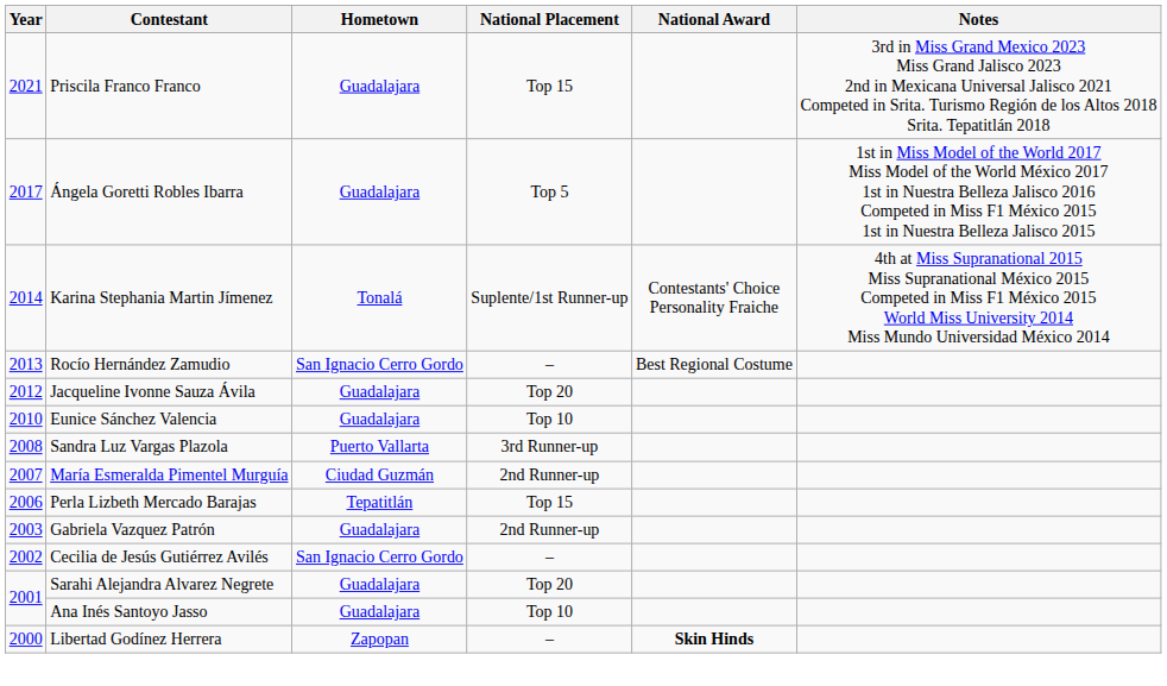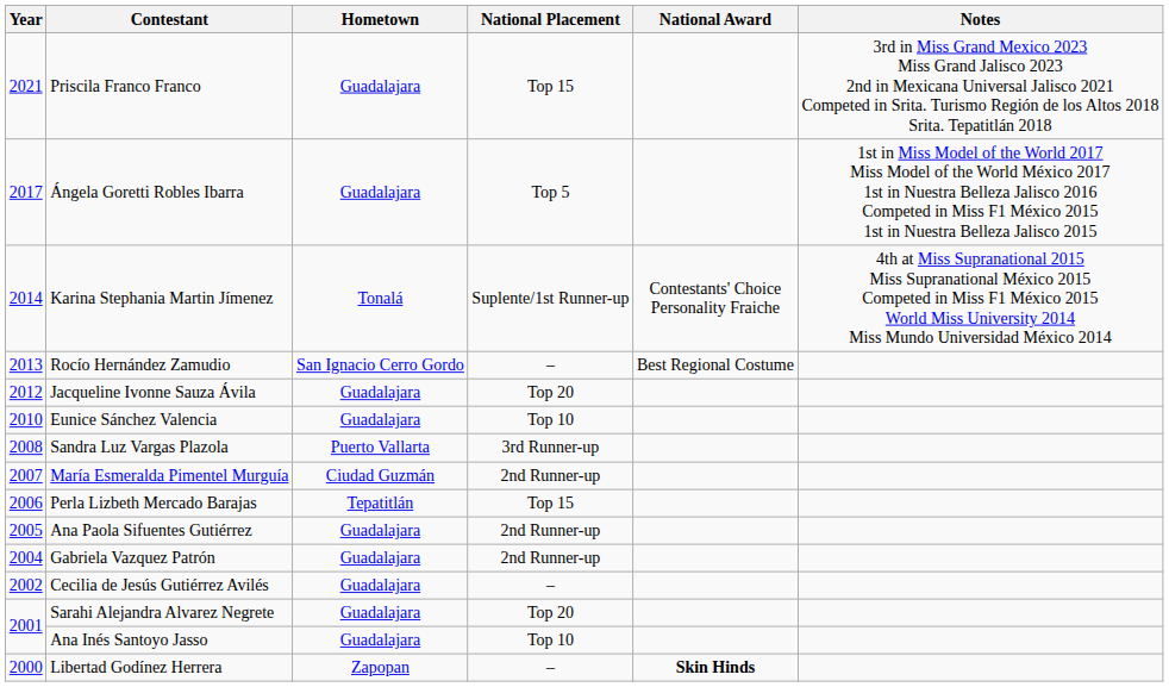 <table class="wikitable sortable" style="font-size:95%;">
 <tr>
 <th>Year</th>
 <th>Contestant</th>
 <th>Hometown</th>
 <th>National Placement</th>
 <th>National Award</th>
 <th>Notes</th>
 </tr>
 <tr>
 <td align="center"><a href='#'>2021</a></td>
 <td>Priscila Franco Franco</td>
 <td align="center"><a href='#'>Guadalajara</a></td>
 <td align="center">Top 15</td>
 <td align="center"></td>
 <td align="center">3rd in <a href='#'>Miss Grand Mexico 2023</a><br>Miss Grand Jalisco 2023<br>2nd in Mexicana Universal Jalisco 2021<br>Competed in Srita. Turismo Región de los Altos 2018<br>Srita. Tepatitlán 2018</td>
 </tr>
 <tr>
 <td align="center"><a href='#'>2017</a></td>
 <td>Ángela Goretti Robles Ibarra</td>
 <td align="center"><a href='#'>Guadalajara</a></td>
 <td align="center">Top 5</td>
 <td align="center"></td>
 <td align="center">1st in <a href='#'>Miss Model of the World 2017</a><br>Miss Model of the World México 2017<br>1st in Nuestra Belleza Jalisco 2016<br>Competed in Miss F1 México 2015<br>1st in Nuestra Belleza Jalisco 2015</td>
 </tr>
 <tr>
 <td align="center"><a href='#'>2014</a></td>
 <td>Karina Stephania Martin Jímenez</td>
 <td align="center"><a href='#'>Tonalá</a></td>
 <td align="center">Suplente/1st Runner-up</td>
 <td align="center">Contestants' Choice<br>Personality Fraiche</td>
 <td align="center">4th at <a href='#'>Miss Supranational 2015</a><br>Miss Supranational México 2015<br>Competed in Miss F1 México 2015<br><a href='#'>World Miss University 2014</a><br>Miss Mundo Universidad México 2014</td>
 </tr>
 <tr>
 <td align="center"><a href='#'>2013</a></td>
 <td>Rocío Hernández Zamudio</td>
 <td align="center"><a href='#'>San Ignacio Cerro Gordo</a></td>
 <td align="center">–</td>
 <td align="center">Best Regional Costume</td>
 <td align="center"></td>
 </tr>
 <tr>
 <td align="center"><a href='#'>2012</a></td>
 <td>Jacqueline Ivonne Sauza Ávila</td>
 <td align="center"><a href='#'>Guadalajara</a></td>
 <td align="center">Top 20</td>
 <td align="center"></td>
 <td align="center"></td>
 </tr>
 <tr>
 <td align="center"><a href='#'>2010</a></td>
 <td>Eunice Sánchez Valencia</td>
 <td align="center"><a href='#'>Guadalajara</a></td>
 <td align="center">Top 10</td>
 <td align="center"></td>
 <td align="center"></td>
 </tr>
 <tr>
 <td align="center"><a href='#'>2008</a></td>
 <td>Sandra Luz Vargas Plazola</td>
 <td align="center"><a href='#'>Puerto Vallarta</a></td>
 <td align="center">3rd Runner-up</td>
 <td align="center"></td>
 <td align="center"></td>
 </tr>
 <tr>
 <td align="center"><a href='#'>2007</a></td>
 <td><a href='#'>María Esmeralda Pimentel Murguía</a></td>
 <td align="center"><a href='#'>Ciudad Guzmán</a></td>
 <td align="center">2nd Runner-up</td>
 <td align="center"></td>
 <td align="center"></td>
 </tr>
 <tr>
 <td align="center"><a href='#'>2006</a></td>
 <td>Perla Lizbeth Mercado Barajas</td>
 <td align="center"><a href='#'>Tepatitlán</a></td>
 <td align="center">Top 15</td>
 <td align="center"></td>
 <td align="center"></td>
 </tr>
 <tr>
-<td align="center"><a href='#'>2003</a></td>
+<td align="center"><a href='#'>2005</a></td>
+<td>Ana Paola Sifuentes Gutiérrez</td>
+<td align="center"><a href='#'>Guadalajara</a></td>
+<td align="center">2nd Runner-up</td>
+<td align="center"></td>
+<td align="center"></td>
+</tr>
+<tr>
+<td align="center"><a href='#'>2004</a></td>
 <td>Gabriela Vazquez Patrón</td>
 <td align="center"><a href='#'>Guadalajara</a></td>
 <td align="center">2nd Runner-up</td>
 <td align="center"></td>
 <td align="center"></td>
 </tr>
 <tr>
 <td align="center"><a href='#'>2002</a></td>
 <td>Cecilia de Jesús Gutiérrez Avilés</td>
-<td align="center"><a href='#'>San Ignacio Cerro Gordo</a></td>
+<td align="center"><a href='#'>Guadalajara</a></td>
 <td align="center">–</td>
 <td align="center"></td>
 <td align="center"></td>
 </tr>
 <tr>
 <td rowspan="2" align="center"><a href='#'>2001</a></td>
 <td>Sarahi Alejandra Alvarez Negrete</td>
 <td align="center"><a href='#'>Guadalajara</a></td>
 <td align="center">Top 20</td>
 <td align="center"></td>
 <td align="center"></td>
 </tr>
 <tr>
 <td>Ana Inés Santoyo Jasso</td>
 <td align="center"><a href='#'>Guadalajara</a></td>
 <td align="center">Top 10</td>
 <td align="center"></td>
 <td align="center"></td>
 </tr>
 <tr>
 <td align="center"><a href='#'>2000</a></td>
 <td>Libertad Godínez Herrera</td>
 <td align="center"><a href='#'>Zapopan</a></td>
 <td align="center">–</td>
 <td align="center"><strong>Skin Hinds</strong></td>
 <td align="center"></td>
 </tr>
 </table>
